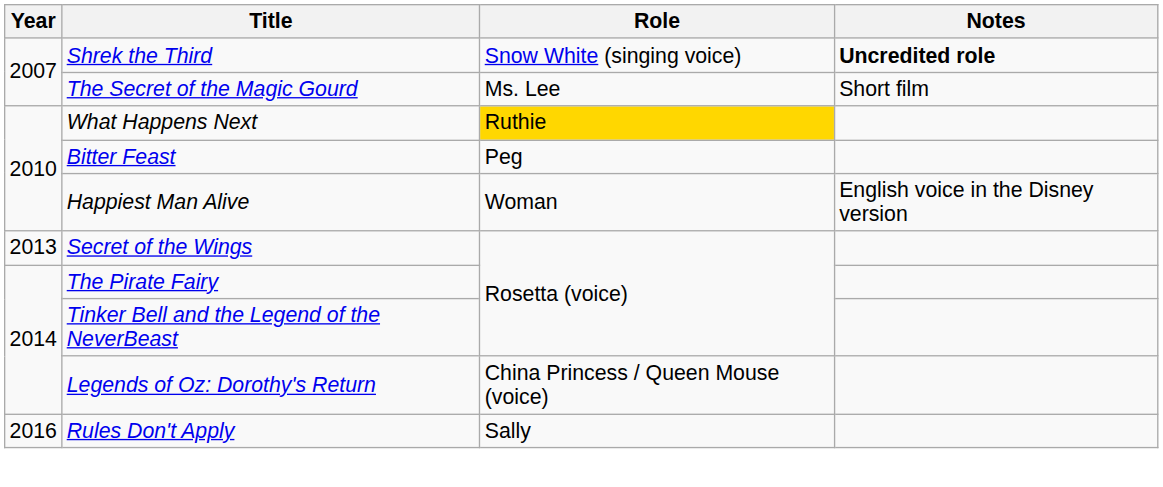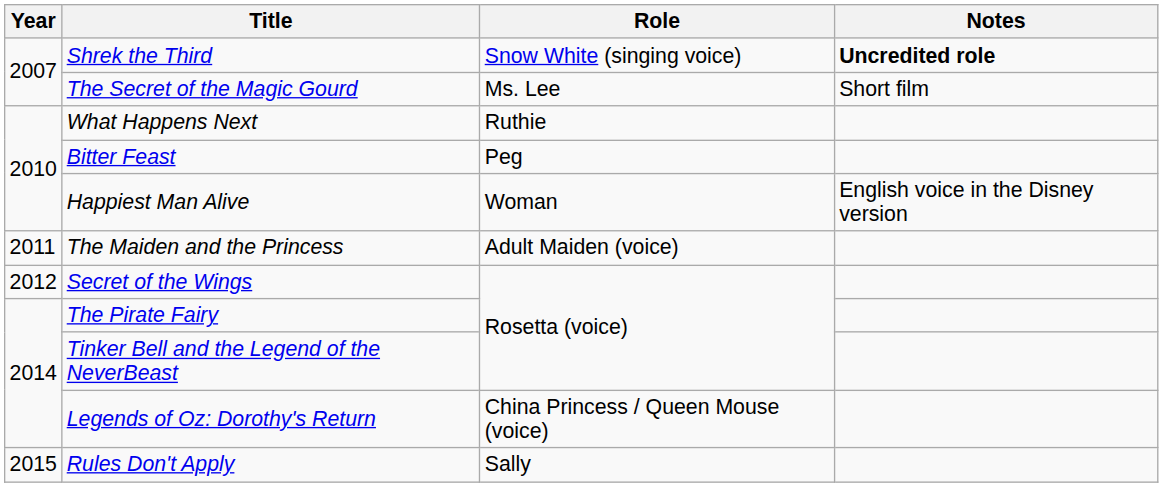 <table class="wikitable sortable">
 <tr>
 <th>Year</th>
 <th>Title</th>
 <th>Role</th>
 <th class="unsortable">Notes</th>
 </tr>
 <tr>
 <td rowspan=2>2007</td>
 <td><em><a href='#'>Shrek the Third</a></em></td>
 <td><a href='#'>Snow White</a> (singing voice)</td>
 <td><strong>Uncredited role</strong></td>
 </tr>
 <tr>
 <td><em><a href='#'>The Secret of the Magic Gourd</a></em></td>
 <td>Ms. Lee</td>
 <td>Short film</td>
 </tr>
 <tr>
 <td rowspan=3>2010</td>
 <td><em>What Happens Next</em></td>
-<td style="background: gold;">Ruthie</td>
+<td>Ruthie</td>
 <td></td>
 </tr>
 <tr>
 <td><em><a href='#'>Bitter Feast</a></em></td>
 <td>Peg</td>
 <td></td>
 </tr>
 <tr>
 <td><em>Happiest Man Alive</em></td>
 <td>Woman</td>
 <td>English voice in the Disney version</td>
 </tr>
 <tr>
-<td>2013</td>
+<td>2011</td>
+<td><em>The Maiden and the Princess</em></td>
+<td>Adult Maiden (voice)</td>
+<td></td>
+</tr>
+<tr>
+<td>2012</td>
 <td><em><a href='#'>Secret of the Wings</a></em></td>
 <td rowspan=3>Rosetta (voice)</td>
 <td></td>
 </tr>
 <tr>
 <td rowspan=3>2014</td>
 <td><em><a href='#'>The Pirate Fairy</a></em></td>
 <td></td>
 </tr>
 <tr>
 <td><em><a href='#'>Tinker Bell and the Legend of the NeverBeast</a></em></td>
 <td></td>
 </tr>
 <tr>
 <td><em><a href='#'>Legends of Oz: Dorothy's Return</a></em></td>
 <td>China Princess / Queen Mouse (voice)</td>
 <td></td>
 </tr>
 <tr>
-<td>2016</td>
+<td>2015</td>
 <td><em><a href='#'>Rules Don't Apply</a></em></td>
 <td>Sally</td>
 <td></td>
 </tr>
 </table>
